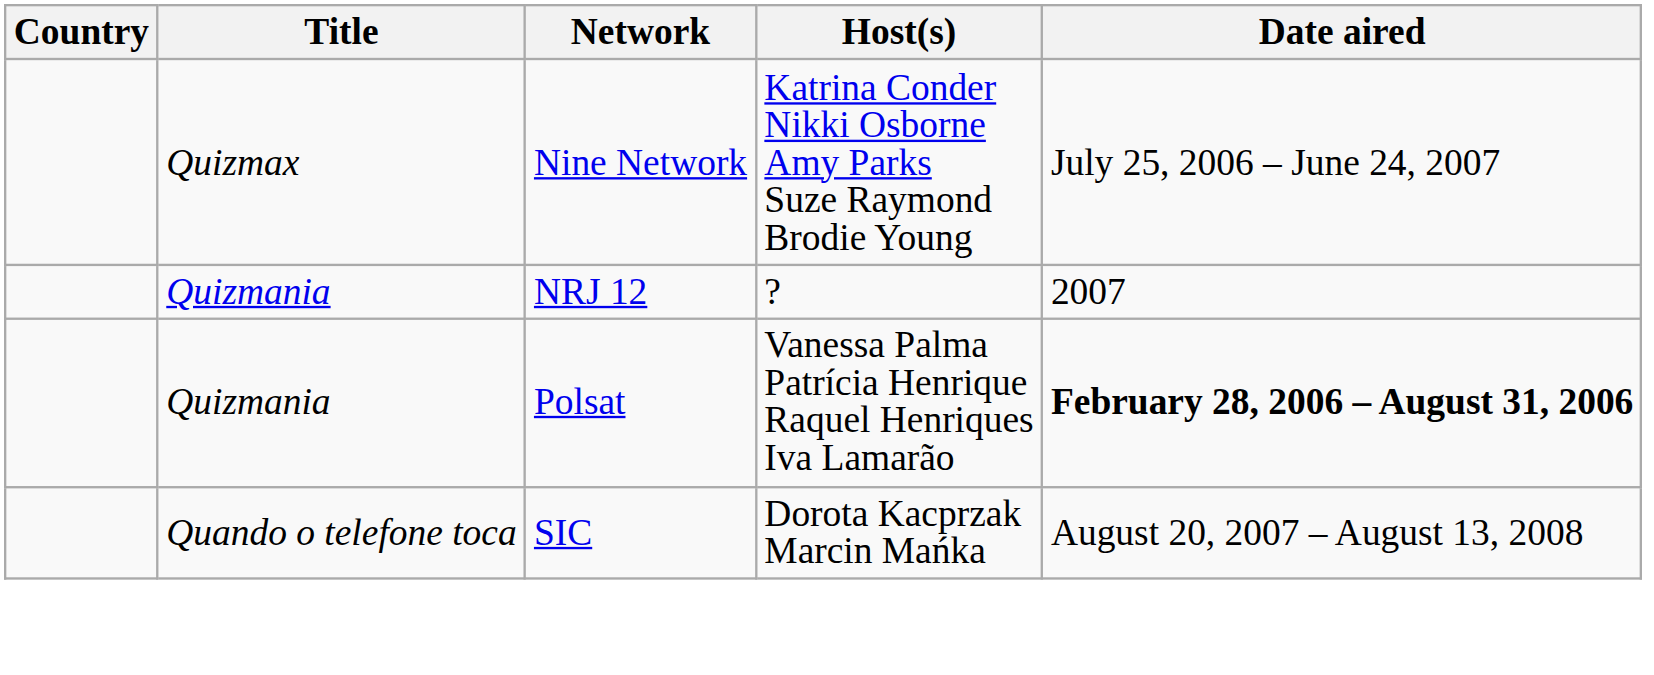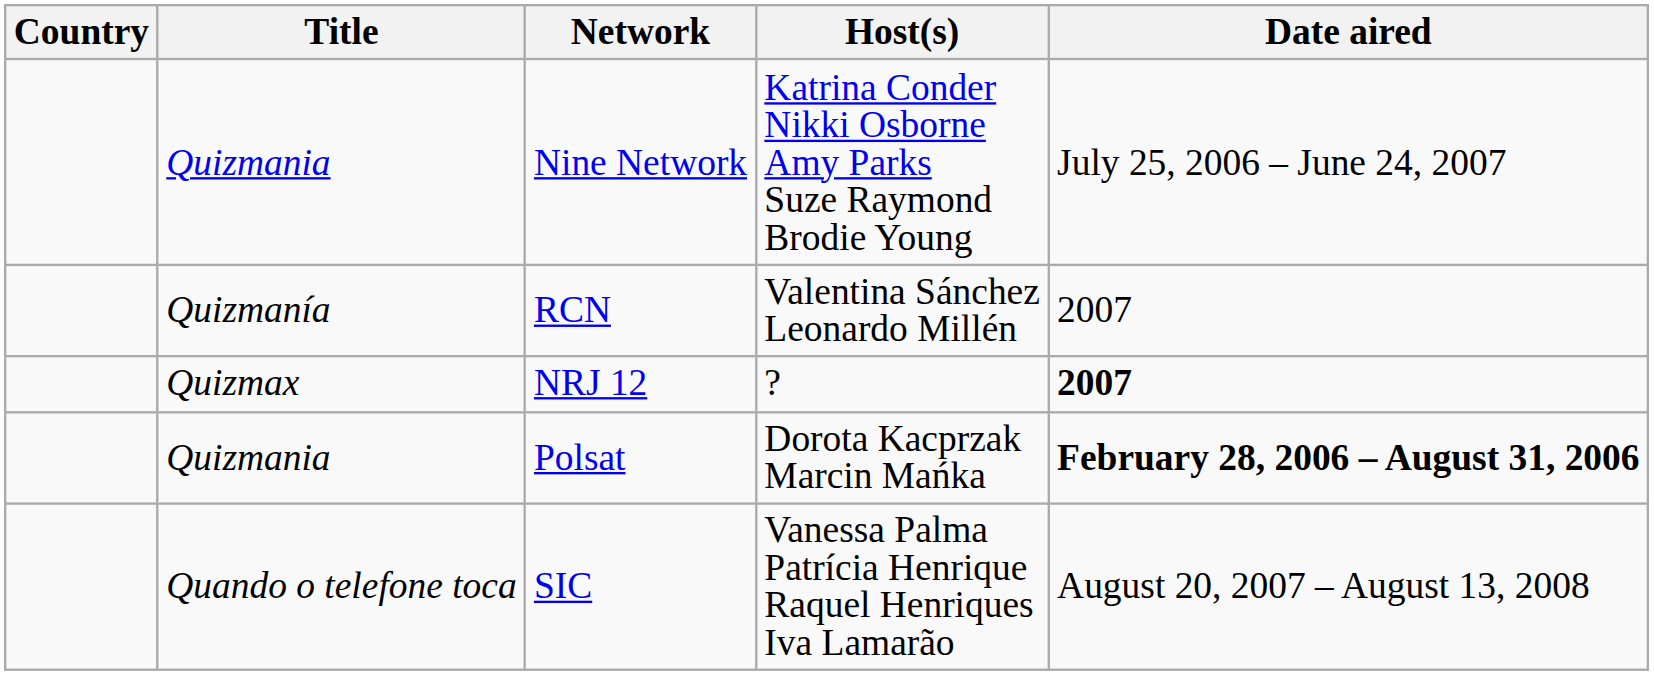 <table class="wikitable" style="text-align:left; line-height:16px;">
 <tr>
 <th scope="col">Country</th>
 <th scope="col">Title</th>
 <th scope="col">Network</th>
 <th scope="col">Host(s)</th>
 <th scope="col">Date aired</th>
 </tr>
 <tr>
 <td></td>
-<td><em>Quizmax</em></td>
+<td><em><a href='#'>Quizmania</a></em></td>
 <td><a href='#'>Nine Network</a></td>
 <td><a href='#'>Katrina Conder</a><br><a href='#'>Nikki Osborne</a><br><a href='#'>Amy Parks</a><br>Suze Raymond<br>Brodie Young</td>
 <td>July 25, 2006 – June 24, 2007</td>
 </tr>
 <tr>
 <td></td>
-<td><em><a href='#'>Quizmania</a></em></td>
+<td><em>Quizmanía</em></td>
+<td><a href='#'>RCN</a></td>
+<td>Valentina Sánchez<br>Leonardo Millén</td>
+<td>2007</td>
+</tr>
+<tr>
+<td></td>
+<td><em>Quizmax</em></td>
 <td><a href='#'>NRJ 12</a></td>
 <td>?</td>
-<td>2007</td>
+<td><strong>2007</strong></td>
 </tr>
 <tr>
 <td></td>
 <td><em>Quizmania</em></td>
 <td><a href='#'>Polsat</a></td>
-<td>Vanessa Palma<br>Patrícia Henrique<br>Raquel Henriques<br>Iva Lamarão</td>
+<td>Dorota Kacprzak<br>Marcin Mańka</td>
 <td><strong>February 28, 2006 – August 31, 2006</strong></td>
 </tr>
 <tr>
 <td></td>
 <td><em>Quando o telefone toca</em></td>
 <td><a href='#'>SIC</a></td>
-<td>Dorota Kacprzak<br>Marcin Mańka</td>
+<td>Vanessa Palma<br>Patrícia Henrique<br>Raquel Henriques<br>Iva Lamarão</td>
 <td>August 20, 2007 – August 13, 2008</td>
 </tr>
 </table>
